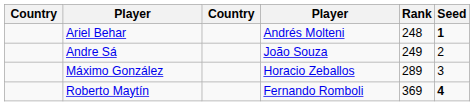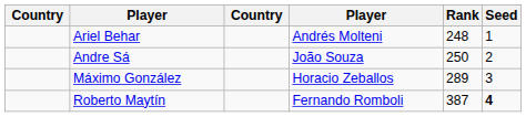 <table class="sortable wikitable">
 <tr>
 <th width="70">Country</th>
 <th width="175">Player</th>
 <th width="70">Country</th>
 <th width="175">Player</th>
 <th>Rank</th>
 <th>Seed</th>
 </tr>
 <tr>
 <td></td>
 <td><a href='#'>Ariel Behar</a></td>
 <td></td>
 <td><a href='#'>Andrés Molteni</a></td>
 <td>248</td>
-<td><strong>1</strong></td>
+<td>1</td>
 </tr>
 <tr>
 <td></td>
 <td><a href='#'>Andre Sá</a></td>
 <td></td>
 <td><a href='#'>João Souza</a></td>
-<td>249</td>
+<td>250</td>
 <td>2</td>
 </tr>
 <tr>
 <td></td>
 <td><a href='#'>Máximo González</a></td>
 <td></td>
 <td><a href='#'>Horacio Zeballos</a></td>
 <td>289</td>
 <td>3</td>
 </tr>
 <tr>
 <td></td>
 <td><a href='#'>Roberto Maytín</a></td>
 <td></td>
 <td><a href='#'>Fernando Romboli</a></td>
-<td>369</td>
+<td>387</td>
 <td><strong>4</strong></td>
 </tr>
 </table>
